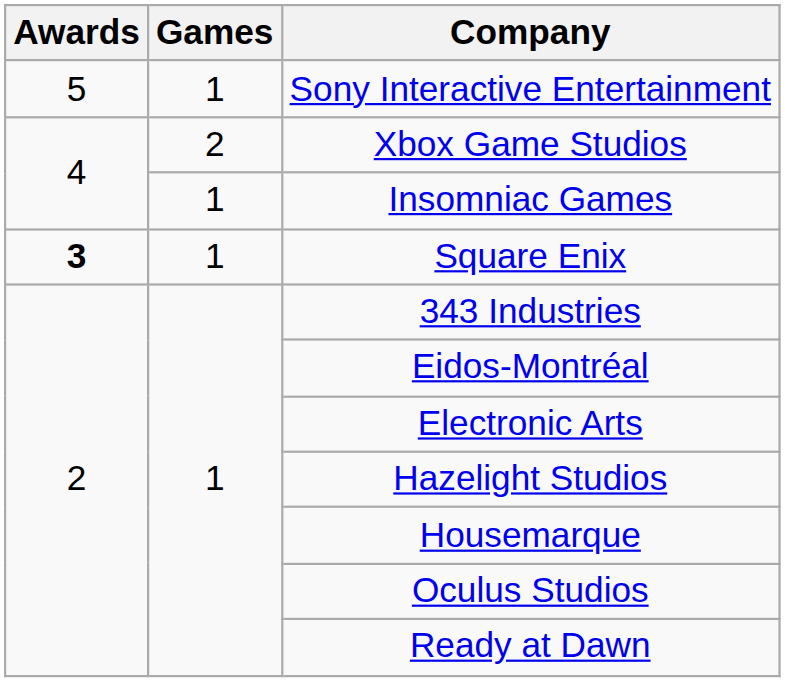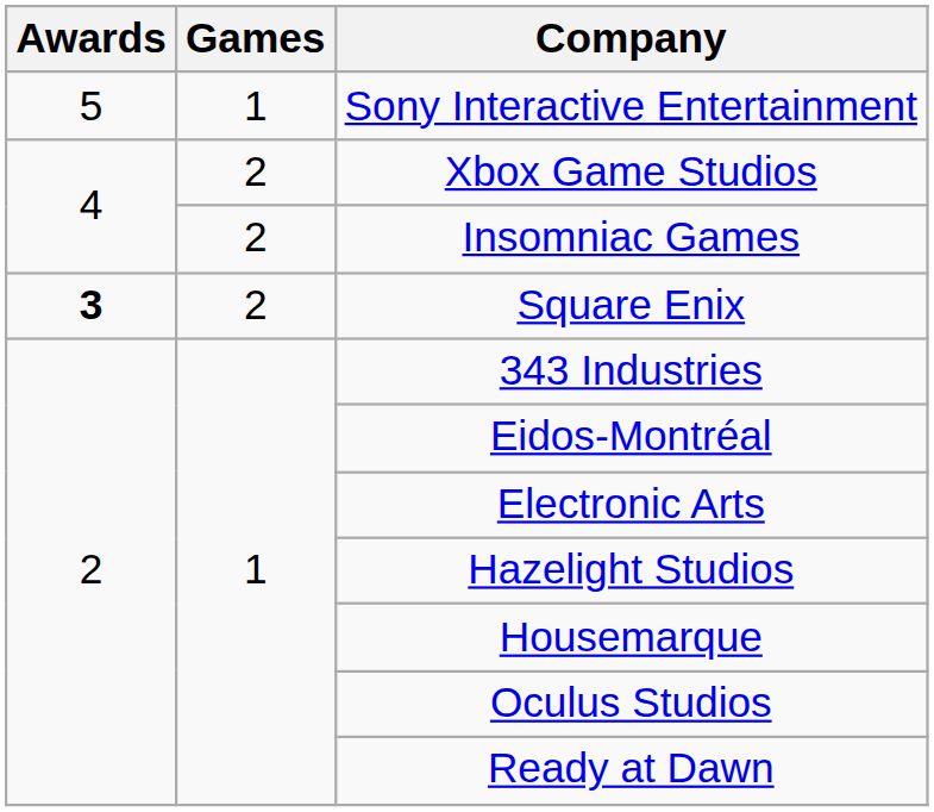 <table class="wikitable floatright" rowspan="2" style="text-align:center;" background: #f6e39c;>
 <tr>
 <th scope="col">Awards</th>
 <th scope="col">Games</th>
 <th scope="col">Company</th>
 </tr>
 <tr>
 <td>5</td>
 <td>1</td>
 <td><a href='#'>Sony Interactive Entertainment</a></td>
 </tr>
 <tr>
 <td rowspan=2>4</td>
 <td>2</td>
 <td><a href='#'>Xbox Game Studios</a></td>
 </tr>
 <tr>
-<td>1</td>
+<td>2</td>
 <td><a href='#'>Insomniac Games</a></td>
 </tr>
 <tr>
 <td><strong>3</strong></td>
-<td>1</td>
+<td>2</td>
 <td><a href='#'>Square Enix</a></td>
 </tr>
 <tr>
 <td rowspan=7>2</td>
 <td rowspan=7>1</td>
 <td><a href='#'>343 Industries</a></td>
 </tr>
 <tr>
 <td><a href='#'>Eidos-Montréal</a></td>
 </tr>
 <tr>
 <td><a href='#'>Electronic Arts</a></td>
 </tr>
 <tr>
 <td><a href='#'>Hazelight Studios</a></td>
 </tr>
 <tr>
 <td><a href='#'>Housemarque</a></td>
 </tr>
 <tr>
 <td><a href='#'>Oculus Studios</a></td>
 </tr>
 <tr>
 <td><a href='#'>Ready at Dawn</a></td>
 </tr>
 </table>
